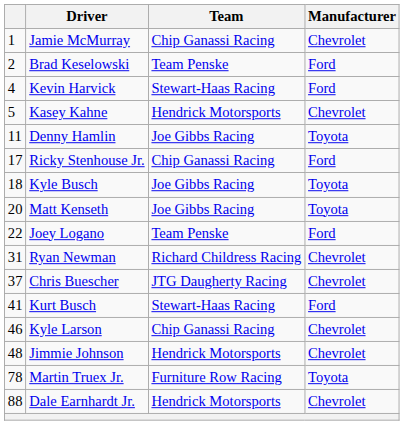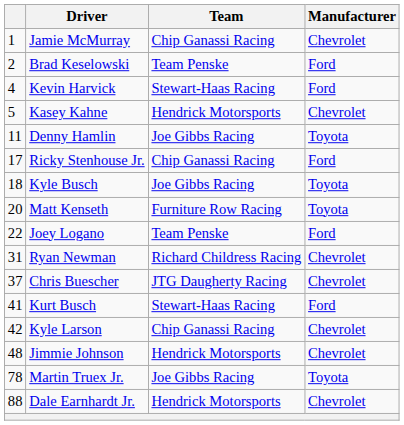 <table class="wikitable" style="font-size:95%">
 <tr>
 <th></th>
 <th>Driver</th>
 <th>Team</th>
 <th>Manufacturer</th>
 </tr>
 <tr>
 <td>1</td>
 <td><a href='#'>Jamie McMurray</a></td>
 <td><a href='#'>Chip Ganassi Racing</a></td>
 <td><a href='#'>Chevrolet</a></td>
 </tr>
 <tr>
 <td>2</td>
 <td><a href='#'>Brad Keselowski</a></td>
 <td><a href='#'>Team Penske</a></td>
 <td><a href='#'>Ford</a></td>
 </tr>
 <tr>
 <td>4</td>
 <td><a href='#'>Kevin Harvick</a></td>
 <td><a href='#'>Stewart-Haas Racing</a></td>
 <td><a href='#'>Ford</a></td>
 </tr>
 <tr>
 <td>5</td>
 <td><a href='#'>Kasey Kahne</a></td>
 <td><a href='#'>Hendrick Motorsports</a></td>
 <td><a href='#'>Chevrolet</a></td>
 </tr>
 <tr>
 <td>11</td>
 <td><a href='#'>Denny Hamlin</a></td>
 <td><a href='#'>Joe Gibbs Racing</a></td>
 <td><a href='#'>Toyota</a></td>
 </tr>
 <tr>
 <td>17</td>
 <td><a href='#'>Ricky Stenhouse Jr.</a></td>
 <td><a href='#'>Chip Ganassi Racing</a></td>
 <td><a href='#'>Ford</a></td>
 </tr>
 <tr>
 <td>18</td>
 <td><a href='#'>Kyle Busch</a></td>
 <td><a href='#'>Joe Gibbs Racing</a></td>
 <td><a href='#'>Toyota</a></td>
 </tr>
 <tr>
 <td>20</td>
 <td><a href='#'>Matt Kenseth</a></td>
-<td><a href='#'>Joe Gibbs Racing</a></td>
+<td><a href='#'>Furniture Row Racing</a></td>
 <td><a href='#'>Toyota</a></td>
 </tr>
 <tr>
 <td>22</td>
 <td><a href='#'>Joey Logano</a></td>
 <td><a href='#'>Team Penske</a></td>
 <td><a href='#'>Ford</a></td>
 </tr>
 <tr>
 <td>31</td>
 <td><a href='#'>Ryan Newman</a></td>
 <td><a href='#'>Richard Childress Racing</a></td>
 <td><a href='#'>Chevrolet</a></td>
 </tr>
 <tr>
 <td>37</td>
 <td><a href='#'>Chris Buescher</a></td>
 <td><a href='#'>JTG Daugherty Racing</a></td>
 <td><a href='#'>Chevrolet</a></td>
 </tr>
 <tr>
 <td>41</td>
 <td><a href='#'>Kurt Busch</a></td>
 <td><a href='#'>Stewart-Haas Racing</a></td>
 <td><a href='#'>Ford</a></td>
 </tr>
 <tr>
-<td>46</td>
+<td>42</td>
 <td><a href='#'>Kyle Larson</a></td>
 <td><a href='#'>Chip Ganassi Racing</a></td>
 <td><a href='#'>Chevrolet</a></td>
 </tr>
 <tr>
 <td>48</td>
 <td><a href='#'>Jimmie Johnson</a></td>
 <td><a href='#'>Hendrick Motorsports</a></td>
 <td><a href='#'>Chevrolet</a></td>
 </tr>
 <tr>
 <td>78</td>
 <td><a href='#'>Martin Truex Jr.</a></td>
-<td><a href='#'>Furniture Row Racing</a></td>
+<td><a href='#'>Joe Gibbs Racing</a></td>
 <td><a href='#'>Toyota</a></td>
 </tr>
 <tr>
 <td>88</td>
 <td><a href='#'>Dale Earnhardt Jr.</a></td>
 <td><a href='#'>Hendrick Motorsports</a></td>
 <td><a href='#'>Chevrolet</a></td>
 </tr>
 <tr>
 <th colspan="4"></th>
 </tr>
 </table>
